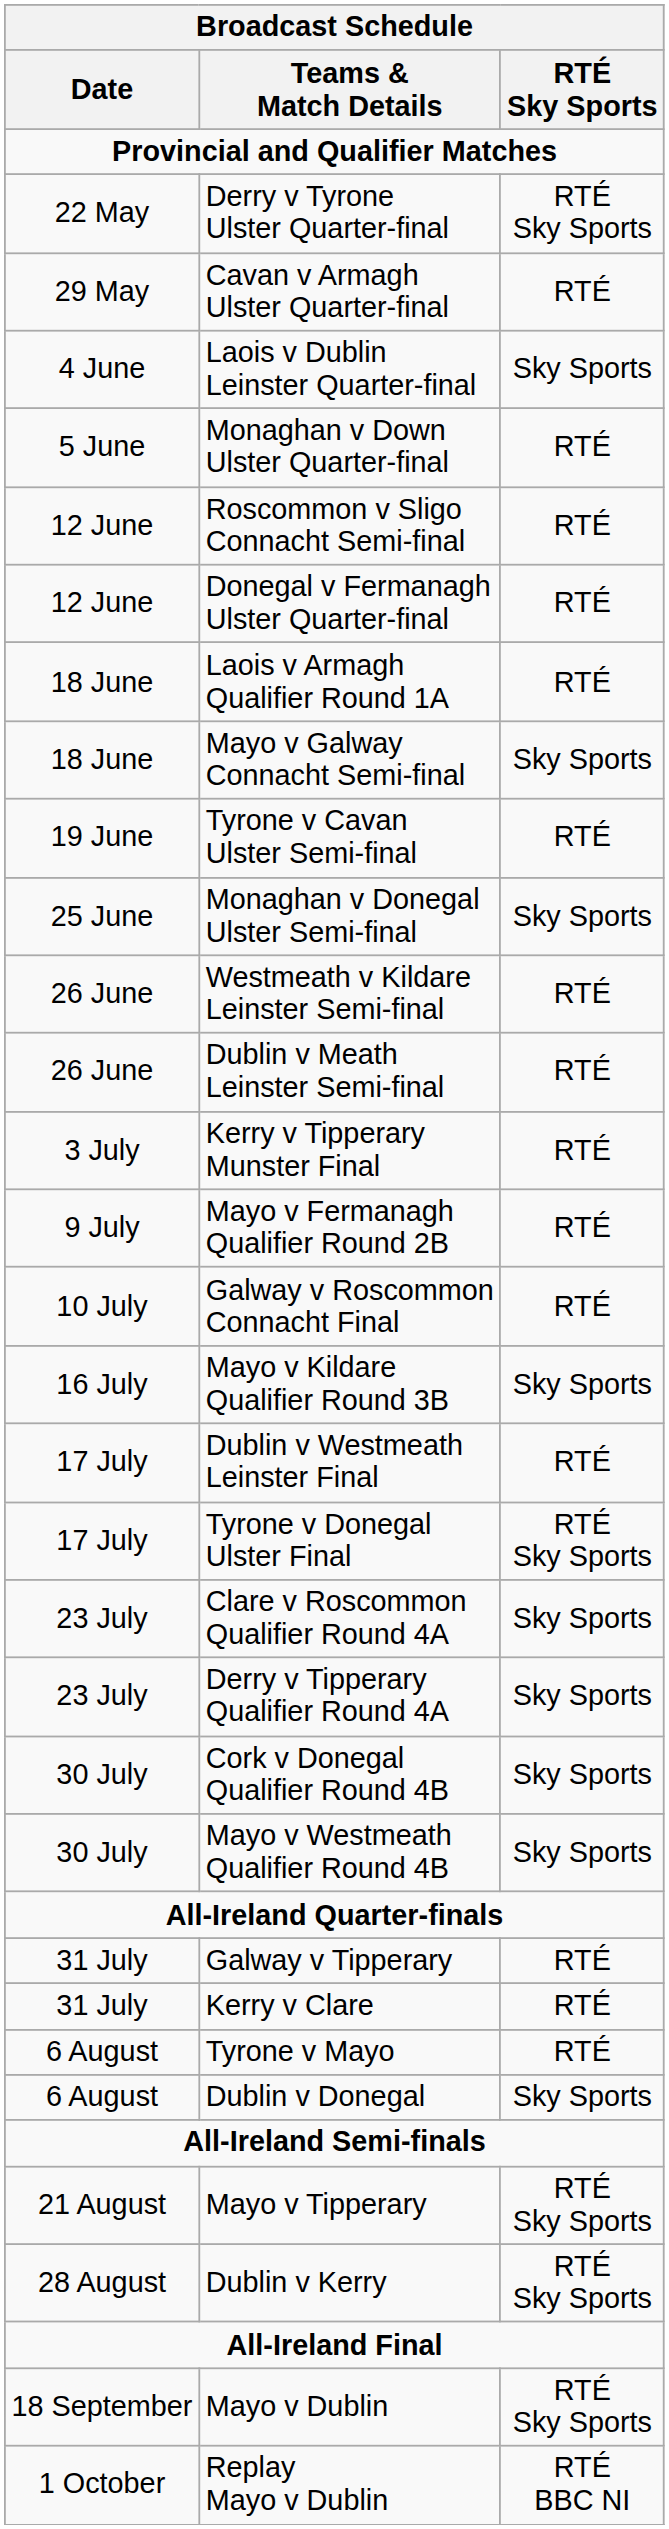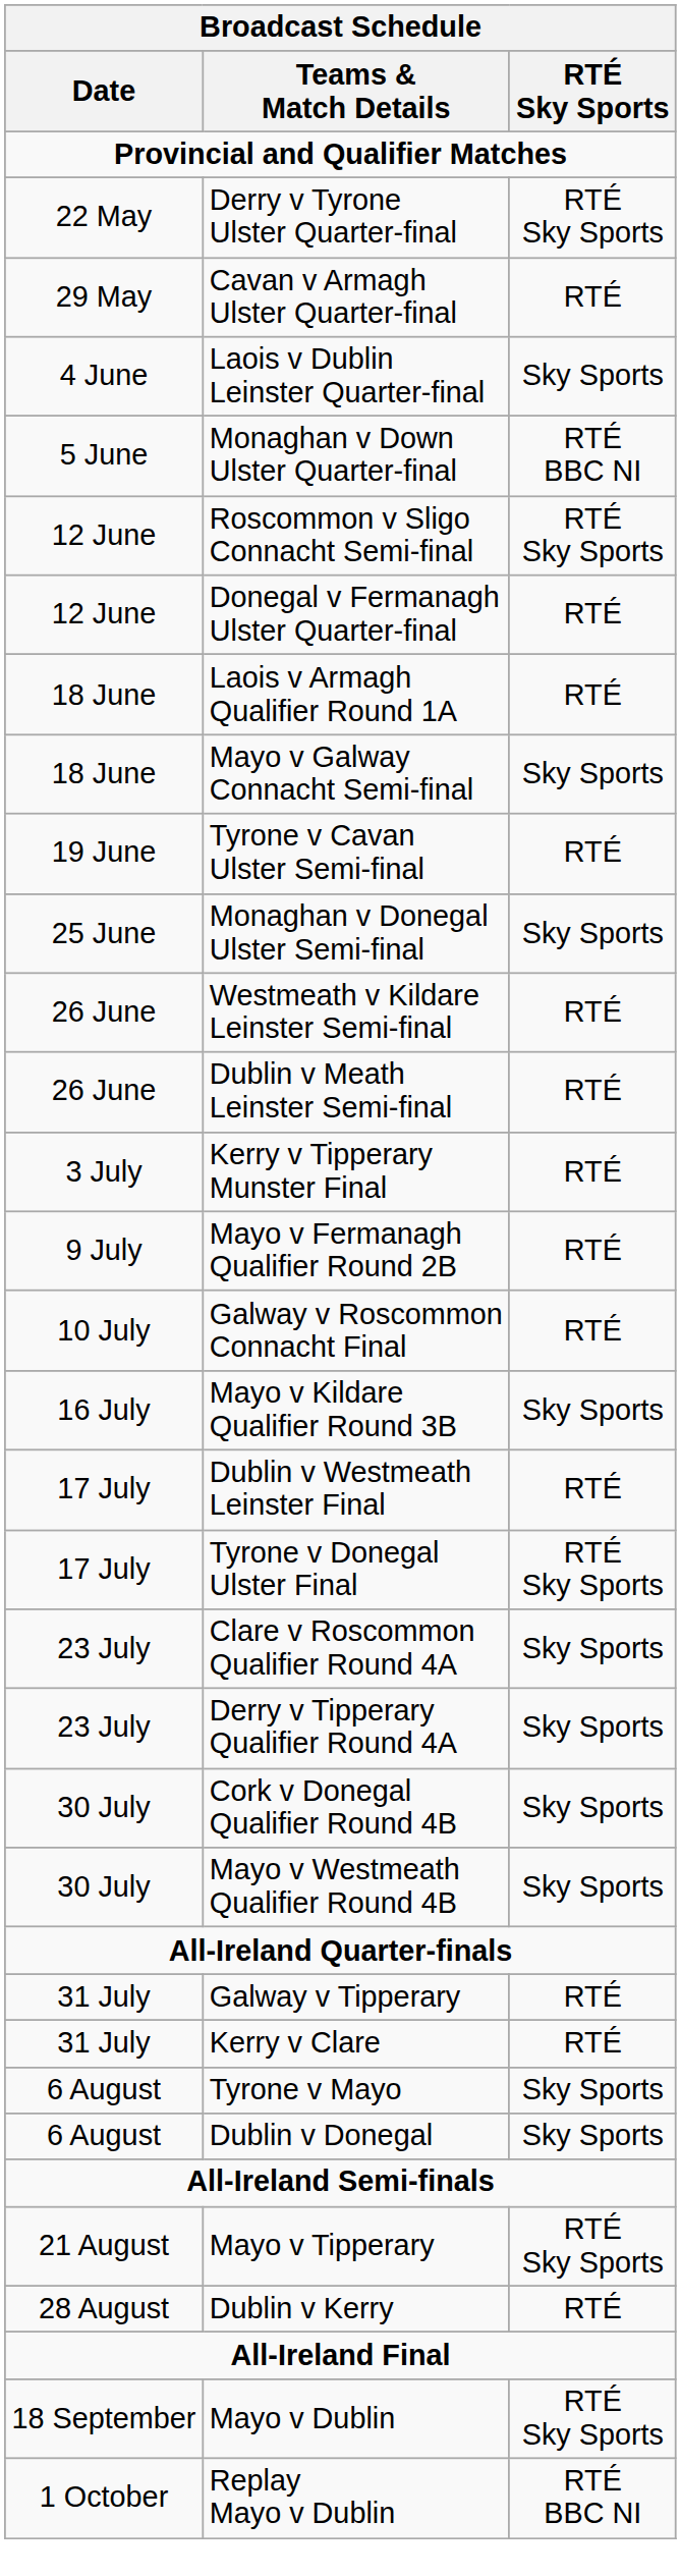 <table class="wikitable collapsible collapsed">
 <tr>
 <th colspan="3">Broadcast Schedule</th>
 </tr>
 <tr>
 <th>Date</th>
 <th>Teams &<br>Match Details</th>
 <th>RTÉ<br>Sky Sports</th>
 </tr>
 <tr>
 <td colspan="3" style="text-align: center;"><strong>Provincial and Qualifier Matches</strong></td>
 </tr>
 <tr>
 <td align=center>22 May</td>
 <td>Derry v Tyrone<br>Ulster Quarter-final</td>
 <td align=center>RTÉ<br>Sky Sports</td>
 </tr>
 <tr>
 <td align=center>29 May</td>
 <td>Cavan v Armagh<br>Ulster Quarter-final</td>
 <td align=center>RTÉ</td>
 </tr>
 <tr>
 <td align=center>4 June</td>
 <td>Laois v Dublin<br>Leinster Quarter-final</td>
 <td align=center>Sky Sports</td>
 </tr>
 <tr>
 <td align=center>5 June</td>
 <td>Monaghan v Down<br>Ulster Quarter-final</td>
-<td align=center>RTÉ</td>
+<td align=center>RTÉ<br> BBC NI</td>
 </tr>
 <tr>
 <td align=center>12 June</td>
 <td>Roscommon v Sligo<br>Connacht Semi-final</td>
-<td align=center>RTÉ</td>
+<td align=center>RTÉ<br>Sky Sports</td>
 </tr>
 <tr>
 <td align=center>12 June</td>
 <td>Donegal v Fermanagh<br>Ulster Quarter-final</td>
 <td align=center>RTÉ</td>
 </tr>
 <tr>
 <td align=center>18 June</td>
 <td>Laois v Armagh<br>Qualifier Round 1A</td>
 <td align=center>RTÉ</td>
 </tr>
 <tr>
 <td align=center>18 June</td>
 <td>Mayo v Galway<br>Connacht Semi-final</td>
 <td align=center>Sky Sports</td>
 </tr>
 <tr>
 <td align=center>19 June</td>
 <td>Tyrone v Cavan<br>Ulster Semi-final</td>
 <td align=center>RTÉ</td>
 </tr>
 <tr>
 <td align=center>25 June</td>
 <td>Monaghan v Donegal<br>Ulster Semi-final</td>
 <td align=center>Sky Sports</td>
 </tr>
 <tr>
 <td align=center>26 June</td>
 <td>Westmeath v Kildare<br>Leinster Semi-final</td>
 <td align=center>RTÉ</td>
 </tr>
 <tr>
 <td align=center>26 June</td>
 <td>Dublin v Meath<br>Leinster Semi-final</td>
 <td align=center>RTÉ</td>
 </tr>
 <tr>
 <td align=center>3 July</td>
 <td>Kerry v Tipperary<br>Munster Final</td>
 <td align=center>RTÉ</td>
 </tr>
 <tr>
 <td align=center>9 July</td>
 <td>Mayo v Fermanagh<br>Qualifier Round 2B</td>
 <td align=center>RTÉ</td>
 </tr>
 <tr>
 <td align=center>10 July</td>
 <td>Galway v Roscommon<br>Connacht Final</td>
 <td align=center>RTÉ</td>
 </tr>
 <tr>
 <td align=center>16 July</td>
 <td>Mayo v Kildare<br>Qualifier Round 3B</td>
 <td align=center>Sky Sports</td>
 </tr>
 <tr>
 <td align=center>17 July</td>
 <td>Dublin v Westmeath<br>Leinster Final</td>
 <td align=center>RTÉ</td>
 </tr>
 <tr>
 <td align=center>17 July</td>
 <td>Tyrone v Donegal<br>Ulster Final</td>
 <td align=center>RTÉ<br>Sky Sports</td>
 </tr>
 <tr>
 <td align=center>23 July</td>
 <td>Clare v Roscommon<br>Qualifier Round 4A</td>
 <td align=center>Sky Sports</td>
 </tr>
 <tr>
 <td align=center>23 July</td>
 <td>Derry v Tipperary<br>Qualifier Round 4A</td>
 <td align=center>Sky Sports</td>
 </tr>
 <tr>
 <td align=center>30 July</td>
 <td>Cork v Donegal<br>Qualifier Round 4B</td>
 <td align=center>Sky Sports</td>
 </tr>
 <tr>
 <td align=center>30 July</td>
 <td>Mayo v Westmeath<br>Qualifier Round 4B</td>
 <td align=center>Sky Sports</td>
 </tr>
 <tr>
 <td colspan="3" style="text-align: center;"><strong>All-Ireland Quarter-finals</strong></td>
 </tr>
 <tr>
 <td align=center>31 July</td>
 <td>Galway v Tipperary</td>
 <td align=center>RTÉ</td>
 </tr>
 <tr>
 <td align=center>31 July</td>
 <td>Kerry v Clare</td>
 <td align=center>RTÉ</td>
 </tr>
 <tr>
 <td align=center>6 August</td>
 <td>Tyrone v Mayo</td>
-<td align=center>RTÉ</td>
+<td align=center>Sky Sports</td>
 </tr>
 <tr>
 <td align=center>6 August</td>
 <td>Dublin v Donegal</td>
 <td align=center>Sky Sports</td>
 </tr>
 <tr>
 <td colspan="3" style="text-align: center;"><strong>All-Ireland Semi-finals</strong></td>
 </tr>
 <tr>
 <td align=center>21 August</td>
 <td>Mayo v Tipperary</td>
 <td align=center>RTÉ<br>Sky Sports</td>
 </tr>
 <tr>
 <td align=center>28 August</td>
 <td>Dublin v Kerry</td>
-<td align=center>RTÉ<br>Sky Sports</td>
+<td align=center>RTÉ</td>
 </tr>
 <tr>
 <td colspan="3" style="text-align: center;"><strong>All-Ireland Final</strong></td>
 </tr>
 <tr>
 <td align=center>18 September</td>
 <td>Mayo v Dublin</td>
 <td align=center>RTÉ<br>Sky Sports</td>
 </tr>
 <tr>
 <td align=center>1 October</td>
 <td>Replay<br>Mayo v Dublin</td>
 <td align=center>RTÉ<br> BBC NI</td>
 </tr>
 <tr>
 </tr>
 </table>
